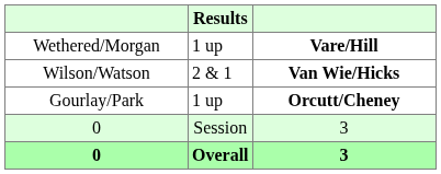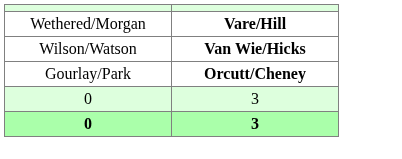 <table border="1" cellpadding="3" style="border-collapse: collapse; text-align:center;">
 <tr style="background:#ddffdd;">
 <th width=160></th>
-<th>Results</th>
 <th width=160></th>
 </tr>
 <tr>
 <td>Wethered/Morgan</td>
-<td align=left> 1 up</td>
 <td><strong>Vare/Hill</strong></td>
 </tr>
 <tr>
 <td>Wilson/Watson</td>
-<td align=left> 2 & 1</td>
 <td><strong>Van Wie/Hicks</strong></td>
 </tr>
 <tr>
 <td>Gourlay/Park</td>
-<td align=left> 1 up</td>
 <td><strong>Orcutt/Cheney</strong></td>
 </tr>
 <tr style="background:#ddffdd;">
 <td>0</td>
-<td>Session</td>
 <td>3</td>
 </tr>
 <tr style="background:#aaffaa;">
 <th>0</th>
-<th>Overall</th>
 <th>3</th>
 </tr>
 </table>
